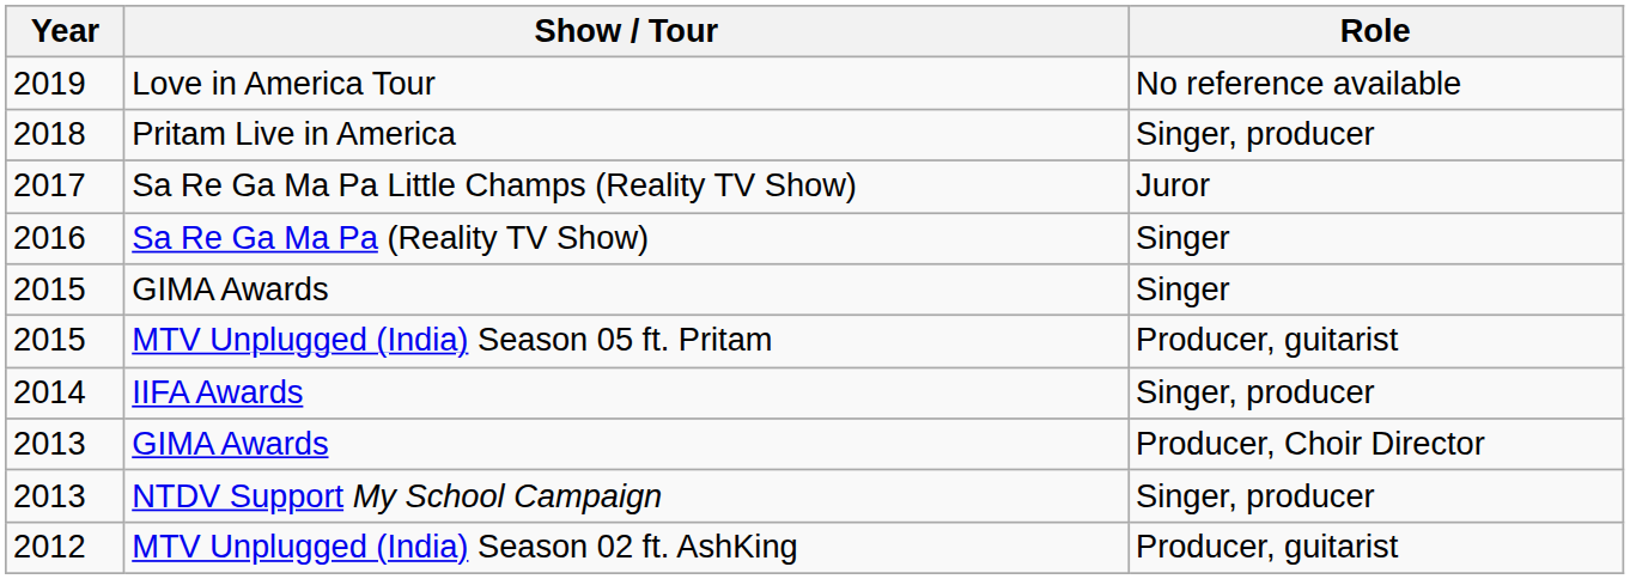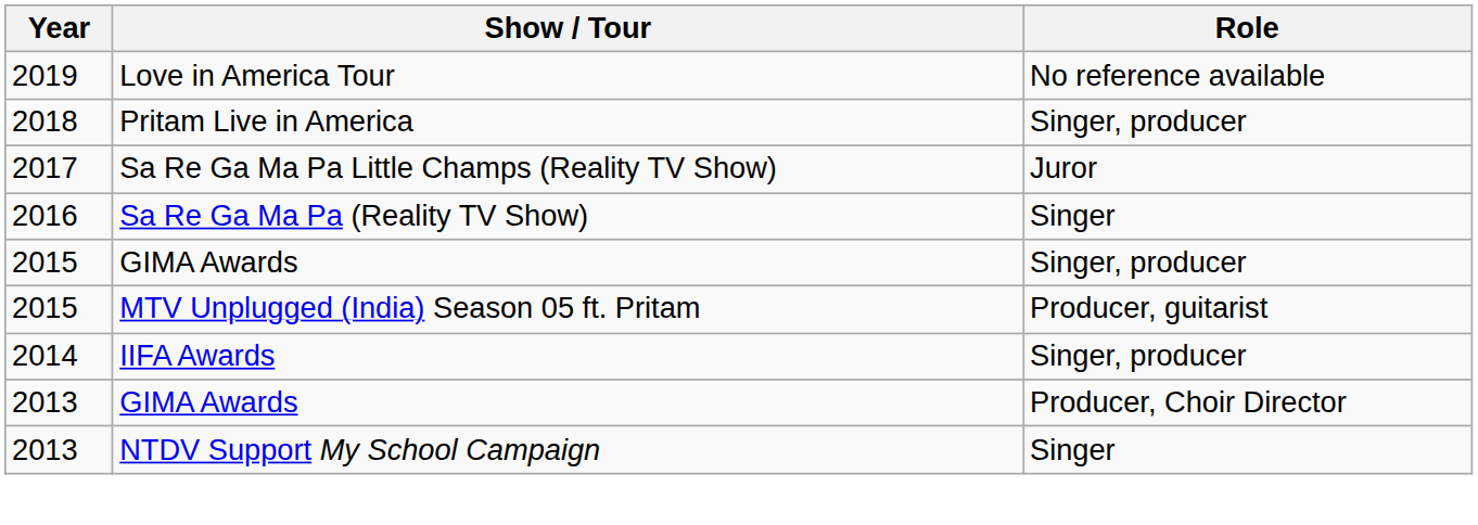 <table class="wikitable" style="width:90%;">
 <tr>
 <th>Year</th>
 <th>Show / Tour</th>
 <th>Role</th>
 </tr>
 <tr>
 <td>2019</td>
 <td>Love in America Tour</td>
 <td>No reference available</td>
 </tr>
 <tr>
 <td>2018</td>
 <td>Pritam Live in America</td>
 <td>Singer, producer</td>
 </tr>
 <tr>
 <td>2017</td>
 <td>Sa Re Ga Ma Pa Little Champs (Reality TV Show)</td>
 <td>Juror</td>
 </tr>
 <tr>
 <td>2016</td>
 <td><a href='#'>Sa Re Ga Ma Pa</a> (Reality TV Show)</td>
 <td>Singer</td>
 </tr>
 <tr>
 <td>2015</td>
 <td>GIMA Awards</td>
-<td>Singer</td>
+<td>Singer, producer</td>
 </tr>
 <tr>
 <td>2015</td>
 <td><a href='#'>MTV Unplugged (India)</a> Season 05 ft. Pritam</td>
 <td>Producer, guitarist</td>
 </tr>
 <tr>
 <td>2014</td>
 <td><a href='#'>IIFA Awards</a></td>
 <td>Singer, producer</td>
 </tr>
 <tr>
 <td>2013</td>
 <td><a href='#'>GIMA Awards</a></td>
 <td>Producer, Choir Director</td>
 </tr>
 <tr>
 <td>2013</td>
 <td><a href='#'>NTDV Support</a> <em>My School Campaign</em></td>
-<td>Singer, producer</td>
-</tr>
-<tr>
-<td>2012</td>
-<td><a href='#'>MTV Unplugged (India)</a> Season 02 ft. AshKing</td>
-<td>Producer, guitarist</td>
+<td>Singer</td>
 </tr>
 </table>
